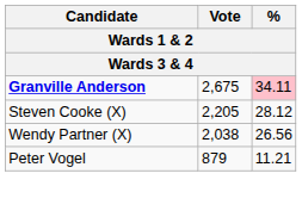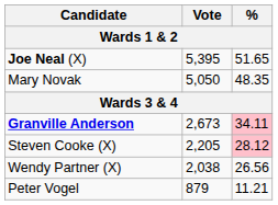 <table class="wikitable">
 <tr>
 <th bgcolor="#DDDDFF" width="200px">Candidate</th>
 <th bgcolor="#DDDDFF" width="50px">Vote</th>
 <th bgcolor="#DDDDFF" width="30px">%</th>
 </tr>
 <tr>
 <th colspan="3">Wards 1 & 2</th>
 </tr>
 <tr>
+<td><strong>Joe Neal</strong> (X)</td>
+<td>5,395</td>
+<td>51.65</td>
+</tr>
+<tr>
+<td>Mary Novak</td>
+<td>5,050</td>
+<td>48.35</td>
+</tr>
+<tr>
 <th colspan="3">Wards 3 & 4</th>
 </tr>
 <tr>
 <td><strong><a href='#'>Granville Anderson</a></strong></td>
-<td>2,675</td>
+<td>2,673</td>
 <td style="background: pink;">34.11</td>
 </tr>
 <tr>
 <td>Steven Cooke (X)</td>
 <td>2,205</td>
-<td>28.12</td>
+<td style="background: pink;">28.12</td>
 </tr>
 <tr>
 <td>Wendy Partner (X)</td>
 <td>2,038</td>
 <td>26.56</td>
 </tr>
 <tr>
 <td>Peter Vogel</td>
 <td>879</td>
 <td>11.21</td>
 </tr>
 </table>
